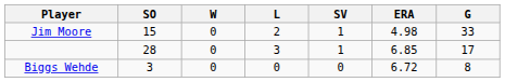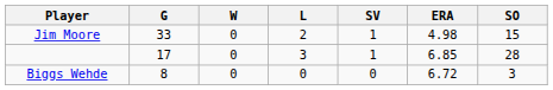 <table class="wikitable sortable">
 <tr>
 <th bgcolor="#DDDDFF" width="16%">Player</th>
-<th bgcolor="#DDDDFF" width="9%">SO</th>
+<th bgcolor="#DDDDFF" width="9%">G</th>
 <th bgcolor="#DDDDFF" width="9%">W</th>
 <th bgcolor="#DDDDFF" width="9%">L</th>
 <th bgcolor="#DDDDFF" width="9%">SV</th>
 <th bgcolor="#DDDDFF" width="9%">ERA</th>
-<th bgcolor="#DDDDFF" width="9%">G</th>
+<th bgcolor="#DDDDFF" width="9%">SO</th>
 </tr>
 <tr align="center">
 <td><a href='#'>Jim Moore</a></td>
-<td>15</td>
+<td>33</td>
 <td>0</td>
 <td>2</td>
 <td>1</td>
 <td>4.98</td>
-<td>33</td>
+<td>15</td>
 </tr>
 <tr align=center>
 <td></td>
-<td>28</td>
+<td>17</td>
 <td>0</td>
 <td>3</td>
 <td>1</td>
 <td>6.85</td>
-<td>17</td>
+<td>28</td>
 </tr>
 <tr align="center">
 <td><a href='#'>Biggs Wehde</a></td>
-<td>3</td>
+<td>8</td>
 <td>0</td>
 <td>0</td>
 <td>0</td>
 <td>6.72</td>
-<td>8</td>
+<td>3</td>
 </tr>
 </table>
